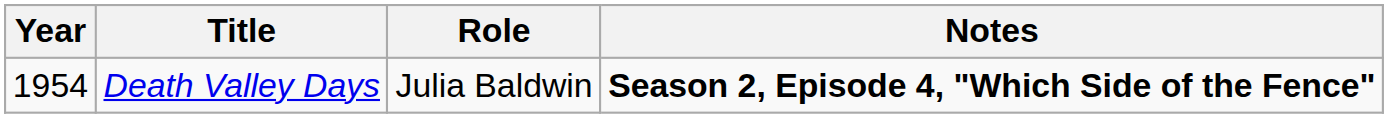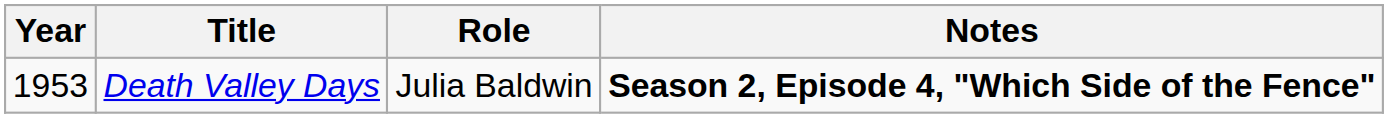 <table class="wikitable plainrowheaders sortable">
 <tr>
 <th scope="col">Year</th>
 <th scope="col">Title</th>
 <th scope="col">Role</th>
 <th scope="col" class="unsortable">Notes</th>
 </tr>
 <tr>
-<td>1954</td>
+<td>1953</td>
 <td><em><a href='#'>Death Valley Days</a></em></td>
 <td>Julia Baldwin</td>
 <td><strong>Season 2, Episode 4, "Which Side of the Fence"</strong></td>
 </tr>
 </table>
